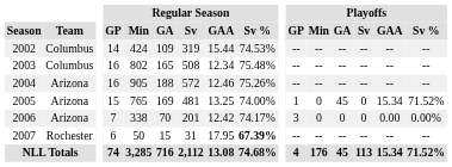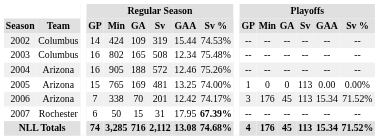 <table BORDER="0" CELLPADDING="3" CELLSPACING="0">
 <tr ALIGN="center" bgcolor="#e0e0e0">
 <th colspan="2" bgcolor="#ffffff"> </th>
 <th rowspan="99" bgcolor="#ffffff"> </th>
 <th colspan="6">Regular Season</th>
 <th rowspan="99" bgcolor="#ffffff"> </th>
 <th colspan="6">Playoffs</th>
 </tr>
 <tr ALIGN="center" bgcolor="#e0e0e0">
 <th>Season</th>
 <th>Team</th>
 <th>GP</th>
 <th>Min</th>
 <th>GA</th>
 <th>Sv</th>
 <th>GAA</th>
 <th>Sv %</th>
 <th>GP</th>
 <th>Min</th>
 <th>GA</th>
 <th>Sv</th>
 <th>GAA</th>
 <th>Sv %</th>
 </tr>
 <tr ALIGN="center" bgcolor="#f0f0f0">
 <td>2002</td>
 <td>Columbus</td>
 <td>14</td>
 <td>424</td>
 <td>109</td>
 <td>319</td>
 <td>15.44</td>
 <td>74.53%</td>
 <td>--</td>
 <td>--</td>
 <td>--</td>
 <td>--</td>
 <td>--</td>
 <td>--</td>
 </tr>
 <tr ALIGN="center">
 <td>2003</td>
 <td>Columbus</td>
 <td>16</td>
 <td>802</td>
 <td>165</td>
 <td>508</td>
 <td>12.34</td>
 <td>75.48%</td>
 <td>--</td>
 <td>--</td>
 <td>--</td>
 <td>--</td>
 <td>--</td>
 <td>--</td>
 </tr>
 <tr ALIGN="center" bgcolor="#f0f0f0">
 <td>2004</td>
 <td>Arizona</td>
 <td>16</td>
 <td>905</td>
 <td>188</td>
 <td>572</td>
 <td>12.46</td>
 <td>75.26%</td>
 <td>--</td>
 <td>--</td>
 <td>--</td>
 <td>--</td>
 <td>--</td>
 <td>--</td>
 </tr>
 <tr ALIGN="center">
 <td>2005</td>
 <td>Arizona</td>
 <td>15</td>
 <td>765</td>
 <td>169</td>
 <td>481</td>
 <td>13.25</td>
 <td>74.00%</td>
 <td>1</td>
 <td>0</td>
-<td>45</td>
 <td>0</td>
-<td>15.34</td>
-<td>71.52%</td>
+<td>113</td>
+<td>0.00</td>
+<td>0.00%</td>
 </tr>
 <tr ALIGN="center" bgcolor="#f0f0f0">
 <td>2006</td>
 <td>Arizona</td>
 <td>7</td>
 <td>338</td>
 <td>70</td>
 <td>201</td>
 <td>12.42</td>
 <td>74.17%</td>
 <td>3</td>
-<td>0</td>
-<td>0</td>
-<td>0</td>
-<td>0.00</td>
-<td>0.00%</td>
+<td>176</td>
+<td>45</td>
+<td>113</td>
+<td>15.34</td>
+<td>71.52%</td>
 </tr>
 <tr ALIGN="center">
 <td>2007</td>
 <td>Rochester</td>
 <td>6</td>
 <td>50</td>
 <td>15</td>
 <td>31</td>
 <td>17.95</td>
 <td><strong>67.39%</strong></td>
 <td>--</td>
 <td>--</td>
 <td>--</td>
 <td>--</td>
 <td>--</td>
 <td>--</td>
 </tr>
 <tr ALIGN="center" bgcolor="#e0e0e0">
 <th colspan="2">NLL Totals</th>
 <th>74</th>
 <th>3,285</th>
 <th>716</th>
 <th>2,112</th>
 <th>13.08</th>
 <th>74.68%</th>
 <th>4</th>
 <th>176</th>
 <th>45</th>
 <th>113</th>
 <th>15.34</th>
 <th>71.52%</th>
 </tr>
 </table>
